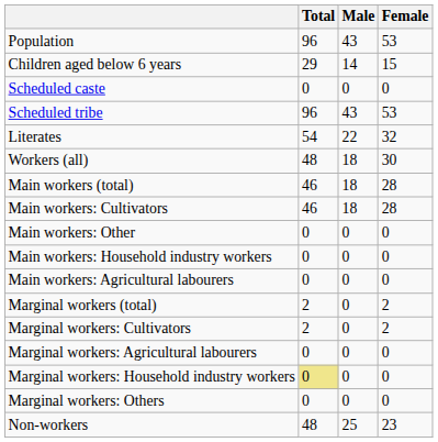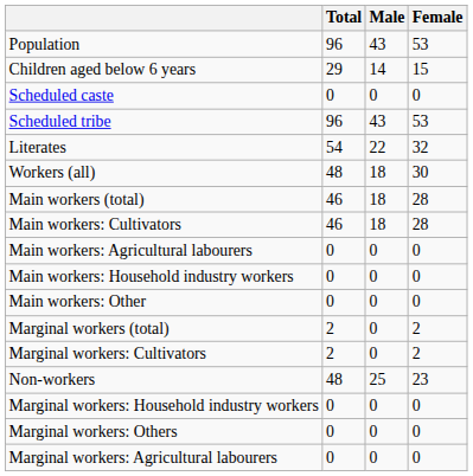 <table class="wikitable sortable">
 <tr>
 <th></th>
 <th>Total</th>
 <th>Male</th>
 <th>Female</th>
 </tr>
 <tr>
 <td>Population</td>
 <td>96</td>
 <td>43</td>
 <td>53</td>
 </tr>
 <tr>
 <td>Children aged below 6 years</td>
 <td>29</td>
 <td>14</td>
 <td>15</td>
 </tr>
 <tr>
 <td><a href='#'>Scheduled caste</a></td>
 <td>0</td>
 <td>0</td>
 <td>0</td>
 </tr>
 <tr>
 <td><a href='#'>Scheduled tribe</a></td>
 <td>96</td>
 <td>43</td>
 <td>53</td>
 </tr>
 <tr>
 <td>Literates</td>
 <td>54</td>
 <td>22</td>
 <td>32</td>
 </tr>
 <tr>
 <td>Workers (all)</td>
 <td>48</td>
 <td>18</td>
 <td>30</td>
 </tr>
 <tr>
 <td>Main workers (total)</td>
 <td>46</td>
 <td>18</td>
 <td>28</td>
 </tr>
 <tr>
 <td>Main workers: Cultivators</td>
 <td>46</td>
 <td>18</td>
 <td>28</td>
 </tr>
 <tr>
-<td>Main workers: Other</td>
+<td>Main workers: Agricultural labourers</td>
 <td>0</td>
 <td>0</td>
 <td>0</td>
 </tr>
 <tr>
 <td>Main workers: Household industry workers</td>
 <td>0</td>
 <td>0</td>
 <td>0</td>
 </tr>
 <tr>
-<td>Main workers: Agricultural labourers</td>
+<td>Main workers: Other</td>
 <td>0</td>
 <td>0</td>
 <td>0</td>
 </tr>
 <tr>
 <td>Marginal workers (total)</td>
 <td>2</td>
 <td>0</td>
 <td>2</td>
 </tr>
 <tr>
 <td>Marginal workers: Cultivators</td>
 <td>2</td>
 <td>0</td>
 <td>2</td>
 </tr>
 <tr>
-<td>Marginal workers: Agricultural labourers</td>
-<td>0</td>
-<td>0</td>
-<td>0</td>
+<td>Non-workers</td>
+<td>48</td>
+<td>25</td>
+<td>23</td>
 </tr>
 <tr>
 <td>Marginal workers: Household industry workers</td>
-<td style="background: khaki;">0</td>
+<td>0</td>
 <td>0</td>
 <td>0</td>
 </tr>
 <tr>
 <td>Marginal workers: Others</td>
 <td>0</td>
 <td>0</td>
 <td>0</td>
 </tr>
 <tr>
-<td>Non-workers</td>
-<td>48</td>
-<td>25</td>
-<td>23</td>
+<td>Marginal workers: Agricultural labourers</td>
+<td>0</td>
+<td>0</td>
+<td>0</td>
 </tr>
 </table>
